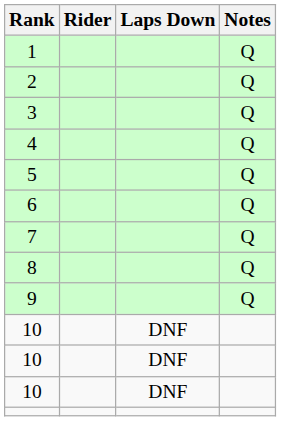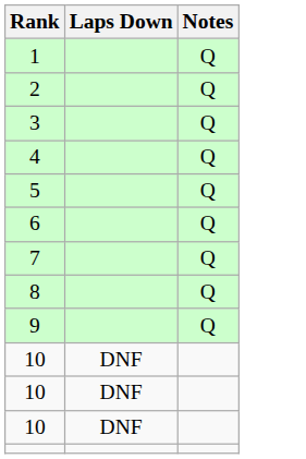 <table class="wikitable" style="text-align:center">
 <tr>
 <th>Rank</th>
-<th>Rider</th>
 <th>Laps Down</th>
 <th>Notes</th>
 </tr>
 <tr bgcolor=ccffcc>
 <td>1</td>
-<td align=left></td>
 <td></td>
 <td>Q</td>
 </tr>
 <tr bgcolor=ccffcc>
 <td>2</td>
-<td align=left></td>
 <td></td>
 <td>Q</td>
 </tr>
 <tr bgcolor=ccffcc>
 <td>3</td>
-<td align=left></td>
 <td></td>
 <td>Q</td>
 </tr>
 <tr bgcolor=ccffcc>
 <td>4</td>
-<td align=left></td>
 <td></td>
 <td>Q</td>
 </tr>
 <tr bgcolor=ccffcc>
 <td>5</td>
-<td align=left></td>
 <td></td>
 <td>Q</td>
 </tr>
 <tr bgcolor=ccffcc>
 <td>6</td>
-<td align=left></td>
 <td></td>
 <td>Q</td>
 </tr>
 <tr bgcolor=ccffcc>
 <td>7</td>
-<td align=left></td>
 <td></td>
 <td>Q</td>
 </tr>
 <tr bgcolor=ccffcc>
 <td>8</td>
-<td align=left></td>
 <td></td>
 <td>Q</td>
 </tr>
 <tr bgcolor=ccffcc>
 <td>9</td>
-<td align=left></td>
 <td></td>
 <td>Q</td>
 </tr>
 <tr>
 <td>10</td>
-<td align=left></td>
 <td>DNF</td>
 <td></td>
 </tr>
 <tr>
 <td>10</td>
-<td align=left></td>
 <td>DNF</td>
 <td></td>
 </tr>
 <tr>
 <td>10</td>
-<td align=left></td>
 <td>DNF</td>
 <td></td>
 </tr>
 <tr>
 <td></td>
-<td align=left></td>
 <td></td>
 <td></td>
 </tr>
 </table>
